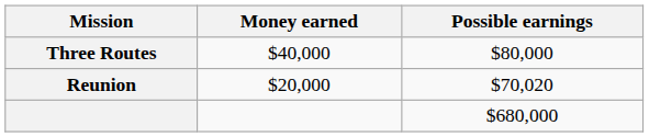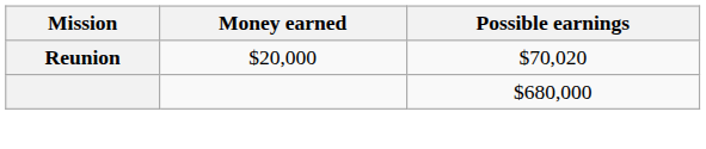 <table class="wikitable plainrowheaders floatright" style="font-size: 95%; margin: 10px; text-align: center;" align="right" width="40%">
 <tr>
 <th scope="col">Mission</th>
 <th scope="col">Money earned</th>
 <th scope="col">Possible earnings</th>
-</tr>
-<tr>
-<th scope="row">Three Routes</th>
-<td>$40,000</td>
-<td>$80,000</td>
 </tr>
 <tr>
 <th scope="row">Reunion</th>
 <td>$20,000</td>
 <td>$70,020</td>
 </tr>
 <tr>
 <th scope="row"><strong></strong></th>
 <td><strong></strong></td>
 <td>$680,000</td>
 </tr>
 </table>
